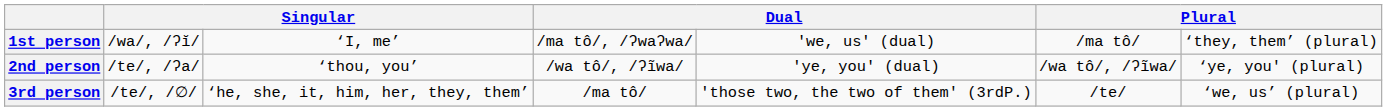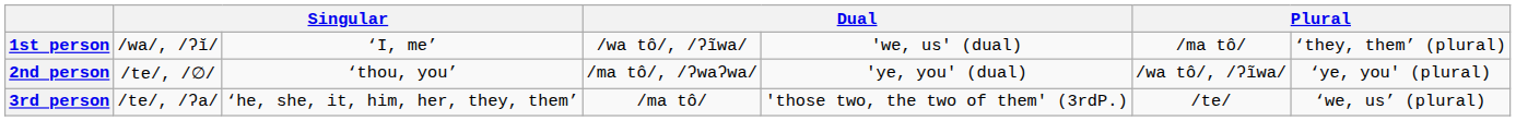 <table class="wikitable" style="text-align: center;">
 <tr>
 <th></th>
 <th colspan="2"><a href='#'>Singular</a></th>
 <th colspan="2"><a href='#'>Dual</a></th>
 <th colspan="2"><a href='#'>Plural</a></th>
 </tr>
 <tr>
 <th><a href='#'>1st person</a></th>
 <td>/wa/, /ʔĭ/</td>
 <td>‘I, me’</td>
-<td>/ma tô/, /ʔwaʔwa/</td>
+<td>/wa tô/, /ʔĩwa/</td>
 <td>'we, us' (dual)</td>
 <td>/ma tô/</td>
 <td>‘they, them’ (plural)</td>
 </tr>
 <tr>
 <th><a href='#'>2nd person</a></th>
-<td>/te/, /ʔa/</td>
+<td>/te/, /∅/</td>
 <td>‘thou, you’</td>
-<td>/wa tô/, /ʔĩwa/</td>
+<td>/ma tô/, /ʔwaʔwa/</td>
 <td>'ye, you' (dual)</td>
 <td>/wa tô/, /ʔĩwa/</td>
 <td>‘ye, you' (plural)</td>
 </tr>
 <tr>
 <th><a href='#'>3rd person</a></th>
-<td>/te/, /∅/</td>
+<td>/te/, /ʔa/</td>
 <td>‘he, she, it, him, her, they, them’</td>
 <td>/ma tô/</td>
 <td>'those two, the two of them' (3rdP.)</td>
 <td>/te/</td>
 <td>‘we, us’ (plural)</td>
 </tr>
 </table>
